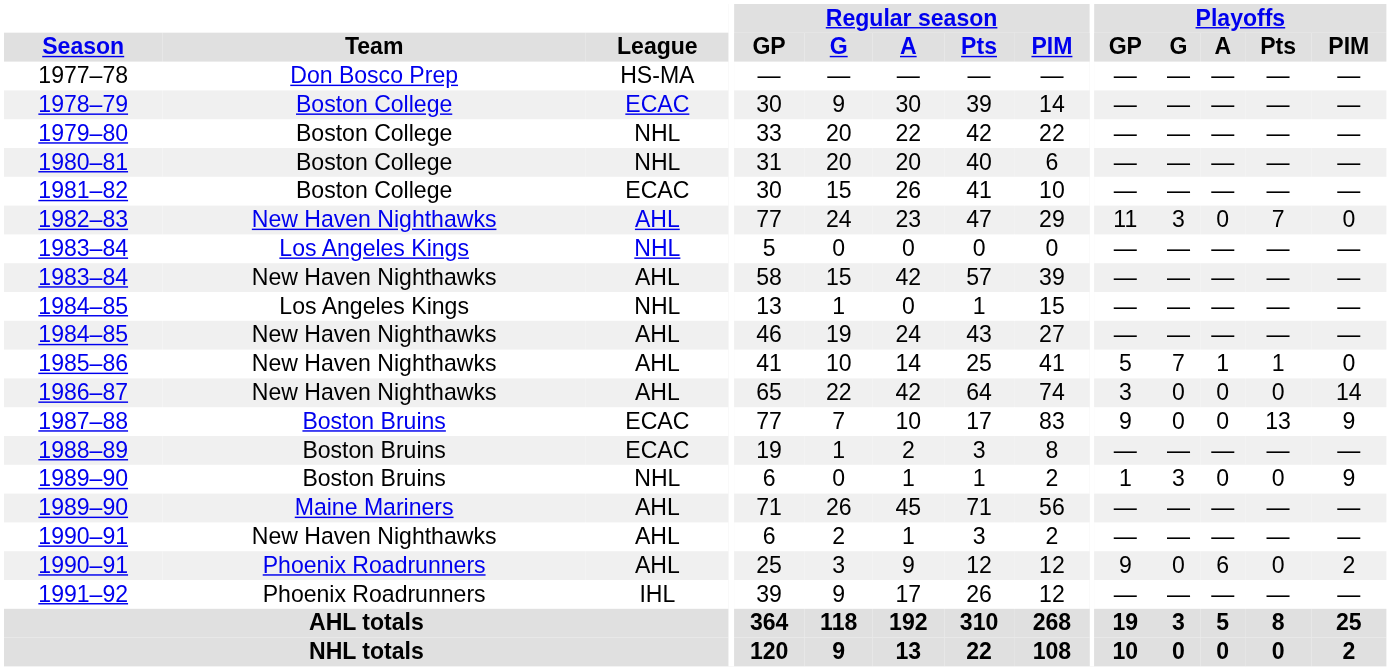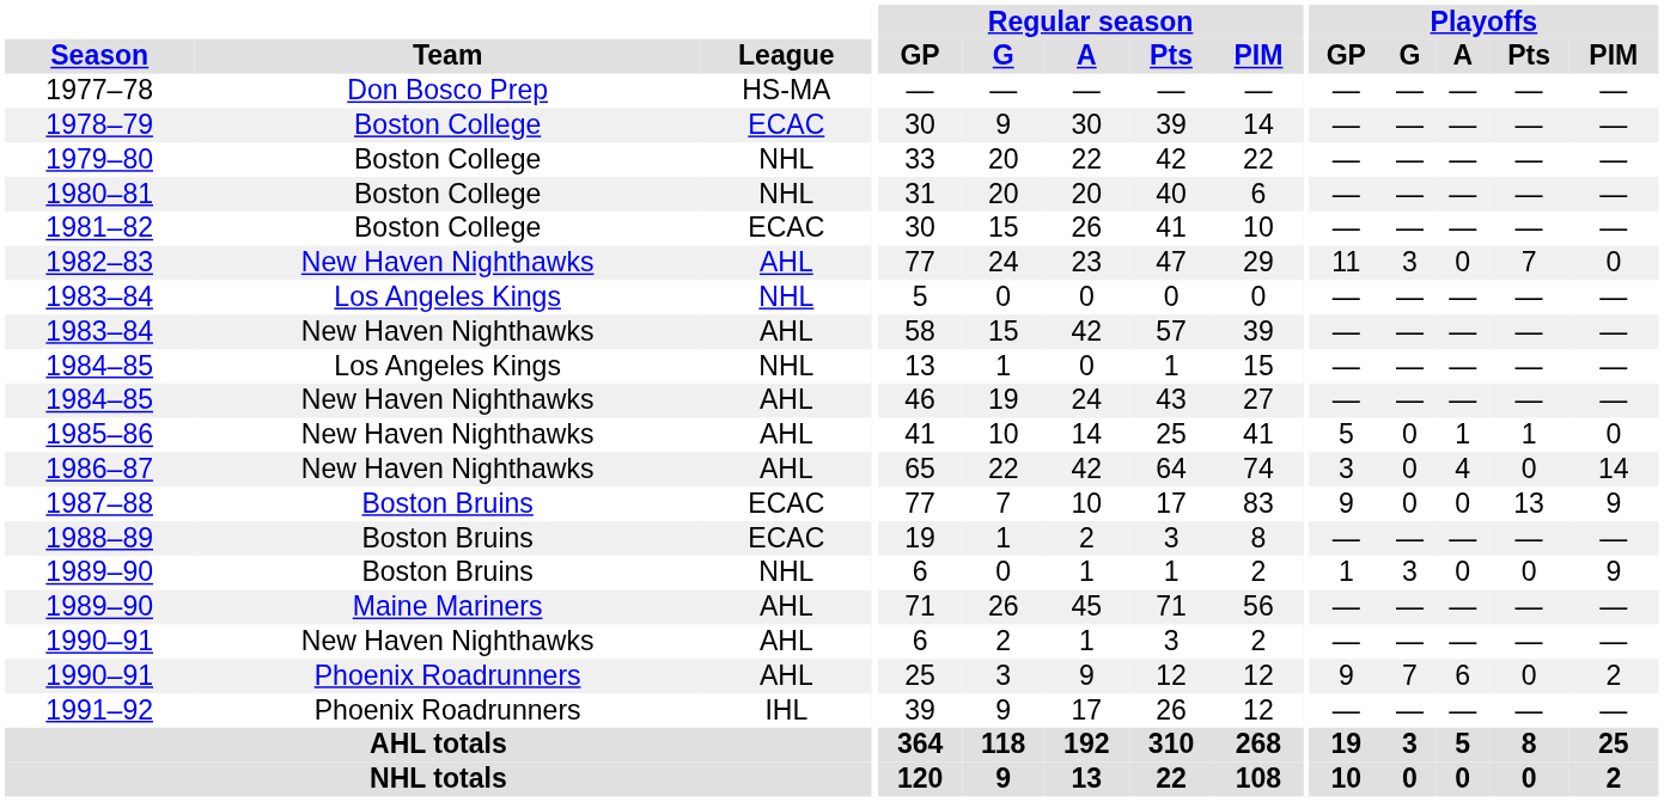 <table border="0" cellpadding="1" cellspacing="0" style="text-align:center; width:60em">
 <tr bgcolor="#e0e0e0">
 <th colspan="3" bgcolor="#ffffff"></th>
 <th rowspan="100" bgcolor="#ffffff"></th>
 <th colspan="5"><a href='#'>Regular season</a></th>
 <th rowspan="100" bgcolor="#ffffff"></th>
 <th colspan="5"><a href='#'>Playoffs</a></th>
 </tr>
 <tr bgcolor="#e0e0e0">
 <th><a href='#'>Season</a></th>
 <th>Team</th>
 <th>League</th>
 <th>GP</th>
 <th><a href='#'>G</a></th>
 <th><a href='#'>A</a></th>
 <th><a href='#'>Pts</a></th>
 <th><a href='#'>PIM</a></th>
 <th>GP</th>
 <th>G</th>
 <th>A</th>
 <th>Pts</th>
 <th>PIM</th>
 </tr>
 <tr>
 <td>1977–78</td>
 <td><a href='#'>Don Bosco Prep</a></td>
 <td>HS-MA</td>
 <td>—</td>
 <td>—</td>
 <td>—</td>
 <td>—</td>
 <td>—</td>
 <td>—</td>
 <td>—</td>
 <td>—</td>
 <td>—</td>
 <td>—</td>
 </tr>
 <tr bgcolor="#f0f0f0">
 <td><a href='#'>1978–79</a></td>
 <td><a href='#'>Boston College</a></td>
 <td><a href='#'>ECAC</a></td>
 <td>30</td>
 <td>9</td>
 <td>30</td>
 <td>39</td>
 <td>14</td>
 <td>—</td>
 <td>—</td>
 <td>—</td>
 <td>—</td>
 <td>—</td>
 </tr>
 <tr>
 <td><a href='#'>1979–80</a></td>
 <td>Boston College</td>
 <td>NHL</td>
 <td>33</td>
 <td>20</td>
 <td>22</td>
 <td>42</td>
 <td>22</td>
 <td>—</td>
 <td>—</td>
 <td>—</td>
 <td>—</td>
 <td>—</td>
 </tr>
 <tr bgcolor="#f0f0f0">
 <td><a href='#'>1980–81</a></td>
 <td>Boston College</td>
 <td>NHL</td>
 <td>31</td>
 <td>20</td>
 <td>20</td>
 <td>40</td>
 <td>6</td>
 <td>—</td>
 <td>—</td>
 <td>—</td>
 <td>—</td>
 <td>—</td>
 </tr>
 <tr>
 <td><a href='#'>1981–82</a></td>
 <td>Boston College</td>
 <td>ECAC</td>
 <td>30</td>
 <td>15</td>
 <td>26</td>
 <td>41</td>
 <td>10</td>
 <td>—</td>
 <td>—</td>
 <td>—</td>
 <td>—</td>
 <td>—</td>
 </tr>
 <tr bgcolor="#f0f0f0">
 <td><a href='#'>1982–83</a></td>
 <td><a href='#'>New Haven Nighthawks</a></td>
 <td><a href='#'>AHL</a></td>
 <td>77</td>
 <td>24</td>
 <td>23</td>
 <td>47</td>
 <td>29</td>
 <td>11</td>
 <td>3</td>
 <td>0</td>
 <td>7</td>
 <td>0</td>
 </tr>
 <tr>
 <td><a href='#'>1983–84</a></td>
 <td><a href='#'>Los Angeles Kings</a></td>
 <td><a href='#'>NHL</a></td>
 <td>5</td>
 <td>0</td>
 <td>0</td>
 <td>0</td>
 <td>0</td>
 <td>—</td>
 <td>—</td>
 <td>—</td>
 <td>—</td>
 <td>—</td>
 </tr>
 <tr bgcolor="#f0f0f0">
 <td><a href='#'>1983–84</a></td>
 <td>New Haven Nighthawks</td>
 <td>AHL</td>
 <td>58</td>
 <td>15</td>
 <td>42</td>
 <td>57</td>
 <td>39</td>
 <td>—</td>
 <td>—</td>
 <td>—</td>
 <td>—</td>
 <td>—</td>
 </tr>
 <tr>
 <td><a href='#'>1984–85</a></td>
 <td>Los Angeles Kings</td>
 <td>NHL</td>
 <td>13</td>
 <td>1</td>
 <td>0</td>
 <td>1</td>
 <td>15</td>
 <td>—</td>
 <td>—</td>
 <td>—</td>
 <td>—</td>
 <td>—</td>
 </tr>
 <tr bgcolor="#f0f0f0">
 <td><a href='#'>1984–85</a></td>
 <td>New Haven Nighthawks</td>
 <td>AHL</td>
 <td>46</td>
 <td>19</td>
 <td>24</td>
 <td>43</td>
 <td>27</td>
 <td>—</td>
 <td>—</td>
 <td>—</td>
 <td>—</td>
 <td>—</td>
 </tr>
 <tr>
 <td><a href='#'>1985–86</a></td>
 <td>New Haven Nighthawks</td>
 <td>AHL</td>
 <td>41</td>
 <td>10</td>
 <td>14</td>
 <td>25</td>
 <td>41</td>
 <td>5</td>
-<td>7</td>
+<td>0</td>
 <td>1</td>
 <td>1</td>
 <td>0</td>
 </tr>
 <tr bgcolor="#f0f0f0">
 <td><a href='#'>1986–87</a></td>
 <td>New Haven Nighthawks</td>
 <td>AHL</td>
 <td>65</td>
 <td>22</td>
 <td>42</td>
 <td>64</td>
 <td>74</td>
 <td>3</td>
 <td>0</td>
-<td>0</td>
+<td>4</td>
 <td>0</td>
 <td>14</td>
 </tr>
 <tr>
 <td><a href='#'>1987–88</a></td>
 <td><a href='#'>Boston Bruins</a></td>
 <td>ECAC</td>
 <td>77</td>
 <td>7</td>
 <td>10</td>
 <td>17</td>
 <td>83</td>
 <td>9</td>
 <td>0</td>
 <td>0</td>
 <td>13</td>
 <td>9</td>
 </tr>
 <tr bgcolor="#f0f0f0">
 <td><a href='#'>1988–89</a></td>
 <td>Boston Bruins</td>
 <td>ECAC</td>
 <td>19</td>
 <td>1</td>
 <td>2</td>
 <td>3</td>
 <td>8</td>
 <td>—</td>
 <td>—</td>
 <td>—</td>
 <td>—</td>
 <td>—</td>
 </tr>
 <tr>
 <td><a href='#'>1989–90</a></td>
 <td>Boston Bruins</td>
 <td>NHL</td>
 <td>6</td>
 <td>0</td>
 <td>1</td>
 <td>1</td>
 <td>2</td>
 <td>1</td>
 <td>3</td>
 <td>0</td>
 <td>0</td>
 <td>9</td>
 </tr>
 <tr bgcolor="#f0f0f0">
 <td><a href='#'>1989–90</a></td>
 <td><a href='#'>Maine Mariners</a></td>
 <td>AHL</td>
 <td>71</td>
 <td>26</td>
 <td>45</td>
 <td>71</td>
 <td>56</td>
 <td>—</td>
 <td>—</td>
 <td>—</td>
 <td>—</td>
 <td>—</td>
 </tr>
 <tr>
 <td><a href='#'>1990–91</a></td>
 <td>New Haven Nighthawks</td>
 <td>AHL</td>
 <td>6</td>
 <td>2</td>
 <td>1</td>
 <td>3</td>
 <td>2</td>
 <td>—</td>
 <td>—</td>
 <td>—</td>
 <td>—</td>
 <td>—</td>
 </tr>
 <tr bgcolor="#f0f0f0">
 <td><a href='#'>1990–91</a></td>
 <td><a href='#'>Phoenix Roadrunners</a></td>
 <td>AHL</td>
 <td>25</td>
 <td>3</td>
 <td>9</td>
 <td>12</td>
 <td>12</td>
 <td>9</td>
-<td>0</td>
+<td>7</td>
 <td>6</td>
 <td>0</td>
 <td>2</td>
 </tr>
 <tr>
 <td><a href='#'>1991–92</a></td>
 <td>Phoenix Roadrunners</td>
 <td>IHL</td>
 <td>39</td>
 <td>9</td>
 <td>17</td>
 <td>26</td>
 <td>12</td>
 <td>—</td>
 <td>—</td>
 <td>—</td>
 <td>—</td>
 <td>—</td>
 </tr>
 <tr bgcolor="#e0e0e0">
 <th colspan="3">AHL totals</th>
 <th>364</th>
 <th>118</th>
 <th>192</th>
 <th>310</th>
 <th>268</th>
 <th>19</th>
 <th>3</th>
 <th>5</th>
 <th>8</th>
 <th>25</th>
 </tr>
 <tr bgcolor="#e0e0e0">
 <th colspan="3">NHL totals</th>
 <th>120</th>
 <th>9</th>
 <th>13</th>
 <th>22</th>
 <th>108</th>
 <th>10</th>
 <th>0</th>
 <th>0</th>
 <th>0</th>
 <th>2</th>
 </tr>
 </table>
